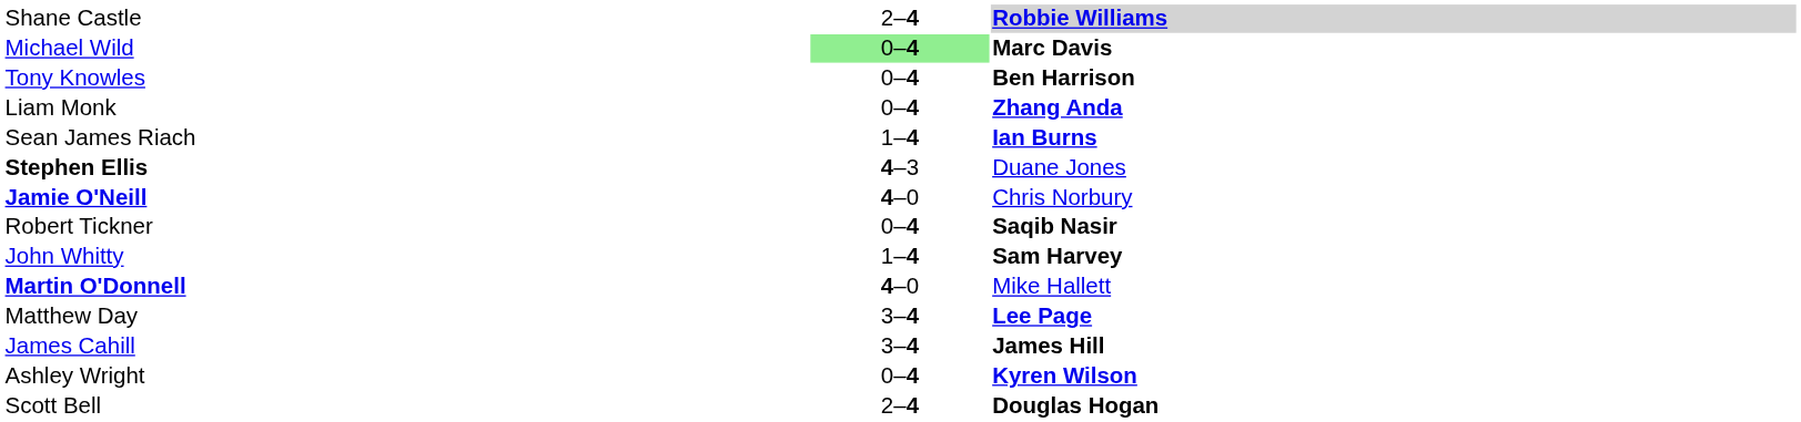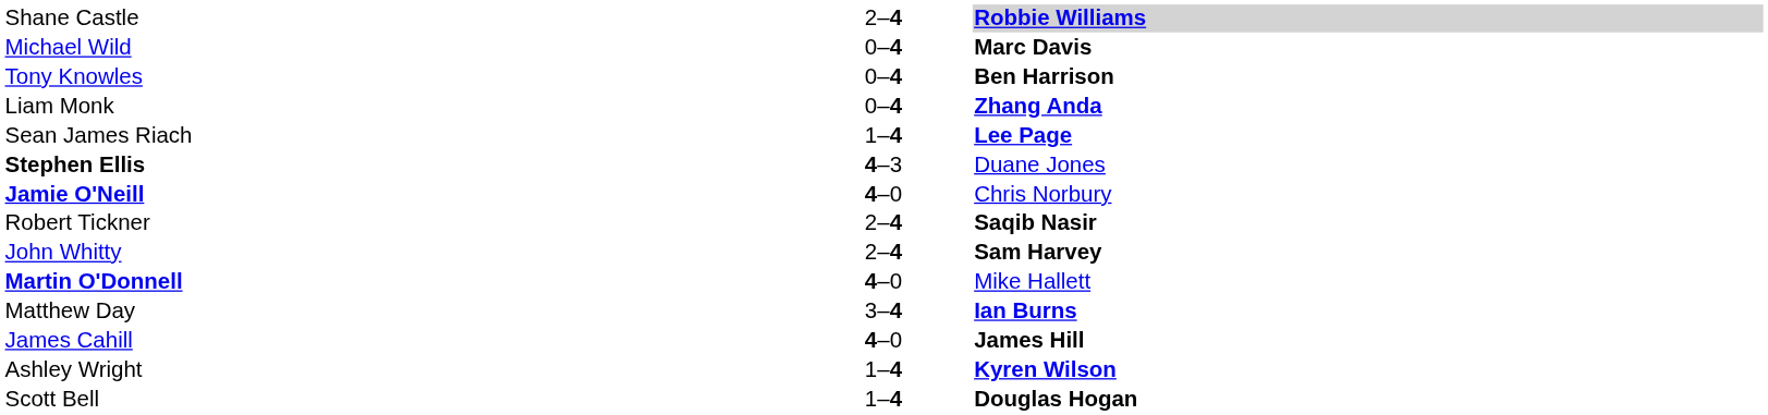 <table width="100%" cellspacing="1">
 <tr>
 <th width=45%></th>
 <th width=10%></th>
 <th width=45%></th>
 </tr>
 <tr>
 <td> Shane Castle</td>
 <td align="center">2–<strong>4</strong></td>
 <td style="background: lightgrey;"> <strong><a href='#'>Robbie Williams</a></strong></td>
 </tr>
 <tr>
 <td> <a href='#'>Michael Wild</a></td>
-<td align="center" style="background: lightgreen;">0–<strong>4</strong></td>
+<td align="center">0–<strong>4</strong></td>
 <td> <strong>Marc Davis</strong></td>
 </tr>
 <tr>
 <td> <a href='#'>Tony Knowles</a></td>
 <td align="center">0–<strong>4</strong></td>
 <td> <strong>Ben Harrison</strong></td>
 </tr>
 <tr>
 <td> Liam Monk</td>
 <td align="center">0–<strong>4</strong></td>
 <td> <strong><a href='#'>Zhang Anda</a></strong></td>
 </tr>
 <tr>
 <td> Sean James Riach</td>
 <td align="center">1–<strong>4</strong></td>
-<td> <strong><a href='#'>Ian Burns</a></strong></td>
+<td> <strong><a href='#'>Lee Page</a></strong></td>
 </tr>
 <tr>
 <td> <strong>Stephen Ellis</strong></td>
 <td align="center"><strong>4</strong>–3</td>
 <td> <a href='#'>Duane Jones</a></td>
 </tr>
 <tr>
 <td> <strong><a href='#'>Jamie O'Neill</a></strong></td>
 <td align="center"><strong>4</strong>–0</td>
 <td> <a href='#'>Chris Norbury</a></td>
 </tr>
 <tr>
 <td> Robert Tickner</td>
-<td align="center">0–<strong>4</strong></td>
+<td align="center">2–<strong>4</strong></td>
 <td> <strong>Saqib Nasir</strong></td>
 </tr>
 <tr>
 <td> <a href='#'>John Whitty</a></td>
-<td align="center">1–<strong>4</strong></td>
+<td align="center">2–<strong>4</strong></td>
 <td> <strong>Sam Harvey</strong></td>
 </tr>
 <tr>
 <td> <strong><a href='#'>Martin O'Donnell</a></strong></td>
 <td align="center"><strong>4</strong>–0</td>
 <td> <a href='#'>Mike Hallett</a></td>
 </tr>
 <tr>
 <td> Matthew Day</td>
 <td align="center">3–<strong>4</strong></td>
-<td> <strong><a href='#'>Lee Page</a></strong></td>
+<td> <strong><a href='#'>Ian Burns</a></strong></td>
 </tr>
 <tr>
 <td> <a href='#'>James Cahill</a></td>
-<td align="center">3–<strong>4</strong></td>
+<td align="center"><strong>4</strong>–0</td>
 <td> <strong>James Hill</strong></td>
 </tr>
 <tr>
 <td> Ashley Wright</td>
-<td align="center">0–<strong>4</strong></td>
+<td align="center">1–<strong>4</strong></td>
 <td> <strong><a href='#'>Kyren Wilson</a></strong></td>
 </tr>
 <tr>
 <td> Scott Bell</td>
-<td align="center">2–<strong>4</strong></td>
+<td align="center">1–<strong>4</strong></td>
 <td> <strong>Douglas Hogan</strong></td>
 </tr>
 </table>
